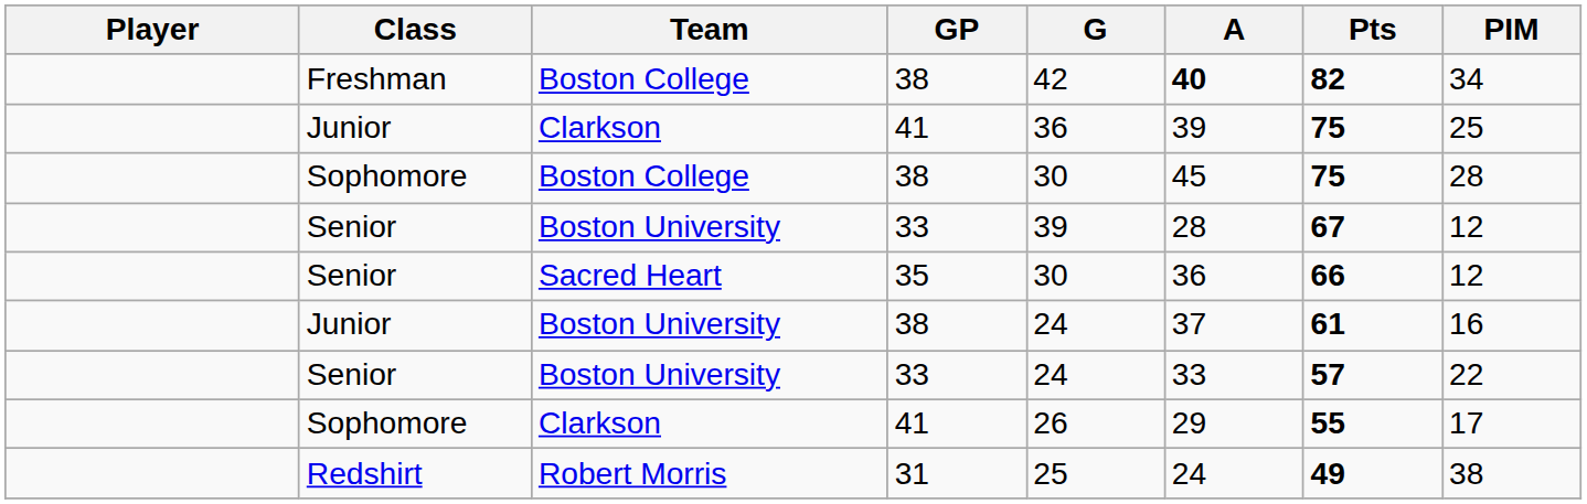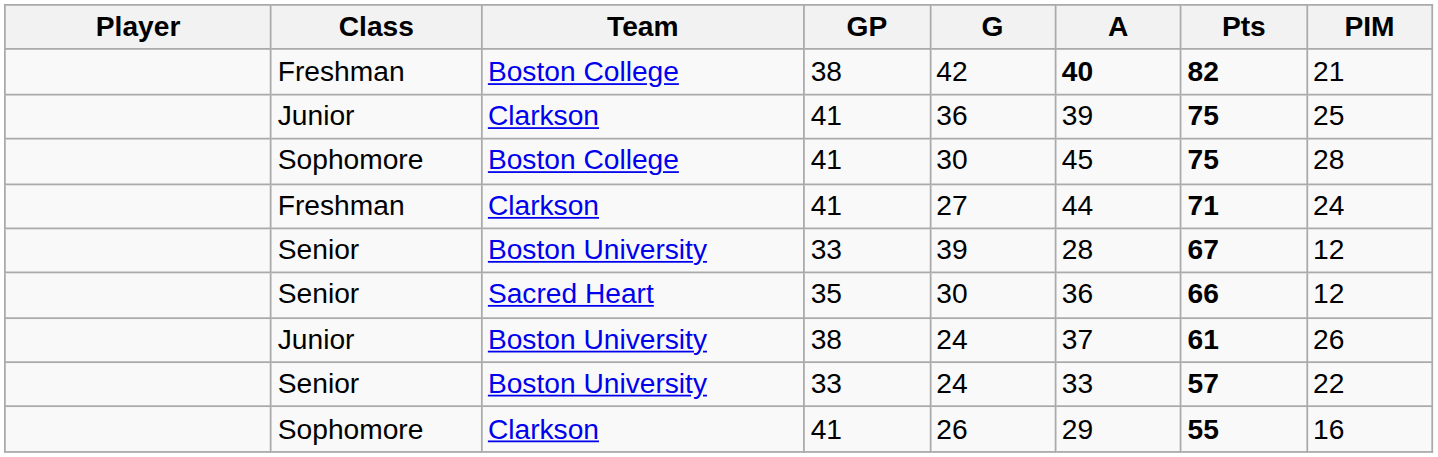 <table class="wikitable sortable">
 <tr>
 <th style="width: 9em;">Player</th>
 <th style="width: 7em;">Class</th>
 <th style="width: 11em;">Team</th>
 <th style="width: 4em;">GP</th>
 <th style="width: 4em;">G</th>
 <th style="width: 4em;">A</th>
 <th style="width: 4em;">Pts</th>
 <th style="width: 4em;">PIM</th>
 </tr>
 <tr>
 <td></td>
 <td>Freshman</td>
 <td><a href='#'>Boston College</a></td>
 <td>38</td>
 <td>42</td>
 <td><strong>40</strong></td>
 <td><strong>82</strong></td>
-<td>34</td>
+<td>21</td>
 </tr>
 <tr>
 <td></td>
 <td>Junior</td>
 <td><a href='#'>Clarkson</a></td>
 <td>41</td>
 <td>36</td>
 <td>39</td>
 <td><strong>75</strong></td>
 <td>25</td>
 </tr>
 <tr>
 <td></td>
 <td>Sophomore</td>
 <td><a href='#'>Boston College</a></td>
-<td>38</td>
+<td>41</td>
 <td>30</td>
 <td>45</td>
 <td><strong>75</strong></td>
 <td>28</td>
+</tr>
+<tr>
+<td></td>
+<td>Freshman</td>
+<td><a href='#'>Clarkson</a></td>
+<td>41</td>
+<td>27</td>
+<td>44</td>
+<td><strong>71</strong></td>
+<td>24</td>
 </tr>
 <tr>
 <td></td>
 <td>Senior</td>
 <td><a href='#'>Boston University</a></td>
 <td>33</td>
 <td>39</td>
 <td>28</td>
 <td><strong>67</strong></td>
 <td>12</td>
 </tr>
 <tr>
 <td></td>
 <td>Senior</td>
 <td><a href='#'>Sacred Heart</a></td>
 <td>35</td>
 <td>30</td>
 <td>36</td>
 <td><strong>66</strong></td>
 <td>12</td>
 </tr>
 <tr>
 <td></td>
 <td>Junior</td>
 <td><a href='#'>Boston University</a></td>
 <td>38</td>
 <td>24</td>
 <td>37</td>
 <td><strong>61</strong></td>
-<td>16</td>
+<td>26</td>
 </tr>
 <tr>
 <td></td>
 <td>Senior</td>
 <td><a href='#'>Boston University</a></td>
 <td>33</td>
 <td>24</td>
 <td>33</td>
 <td><strong>57</strong></td>
 <td>22</td>
 </tr>
 <tr>
 <td></td>
 <td>Sophomore</td>
 <td><a href='#'>Clarkson</a></td>
 <td>41</td>
 <td>26</td>
 <td>29</td>
 <td><strong>55</strong></td>
-<td>17</td>
-</tr>
-<tr>
-<td></td>
-<td><a href='#'>Redshirt</a></td>
-<td><a href='#'>Robert Morris</a></td>
-<td>31</td>
-<td>25</td>
-<td>24</td>
-<td><strong>49</strong></td>
-<td>38</td>
+<td>16</td>
 </tr>
 </table>
